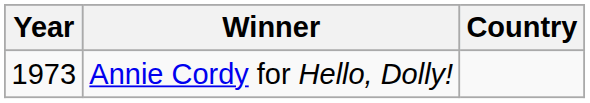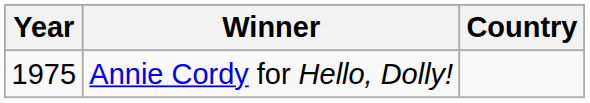 <table class="wikitable">
 <tr style="background:#b0c4de; text-align:center;">
 <th>Year</th>
 <th>Winner</th>
 <th>Country</th>
 </tr>
 <tr>
-<td>1973</td>
+<td>1975</td>
 <td><a href='#'>Annie Cordy</a> for <em>Hello, Dolly!</em></td>
 <td></td>
 </tr>
 </table>
